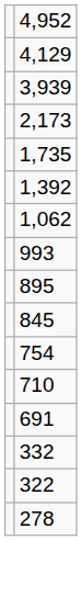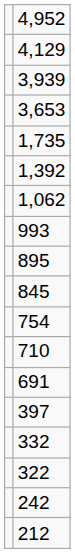 <table class="wikitable">
 <tr>
 <td></td>
 <td> 4,952</td>
 </tr>
 <tr>
 <td></td>
 <td> 4,129</td>
 </tr>
 <tr>
 <td></td>
 <td> 3,939</td>
 </tr>
 <tr>
 <td></td>
-<td> 2,173</td>
+<td> 3,653</td>
 </tr>
 <tr>
 <td></td>
 <td> 1,735</td>
 </tr>
 <tr>
 <td></td>
 <td> 1,392</td>
 </tr>
 <tr>
 <td></td>
 <td> 1,062</td>
 </tr>
 <tr>
 <td></td>
 <td>   993</td>
 </tr>
 <tr>
 <td></td>
 <td>   895</td>
 </tr>
 <tr>
 <td></td>
 <td>   845</td>
 </tr>
 <tr>
 <td></td>
 <td>   754</td>
 </tr>
 <tr>
 <td></td>
 <td>   710</td>
 </tr>
 <tr>
 <td></td>
 <td>   691</td>
 </tr>
 <tr>
 <td></td>
+<td>   397</td>
+</tr>
+<tr>
+<td></td>
 <td>   332</td>
 </tr>
 <tr>
 <td></td>
 <td>   322</td>
 </tr>
 <tr>
 <td></td>
-<td>   278</td>
+<td>   242</td>
+</tr>
+<tr>
+<td></td>
+<td>   212</td>
 </tr>
 </table>
